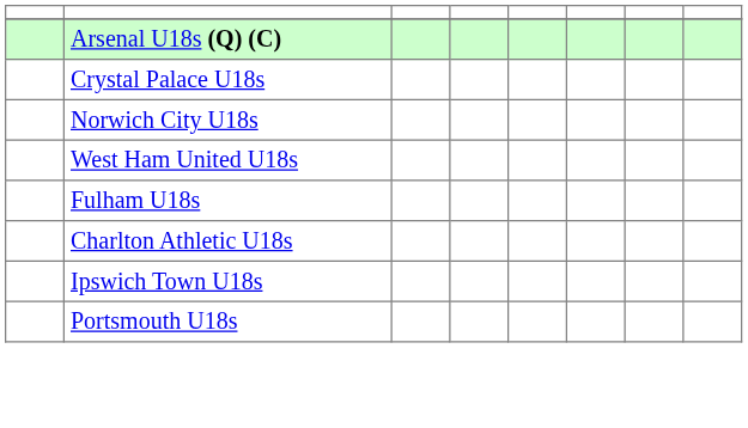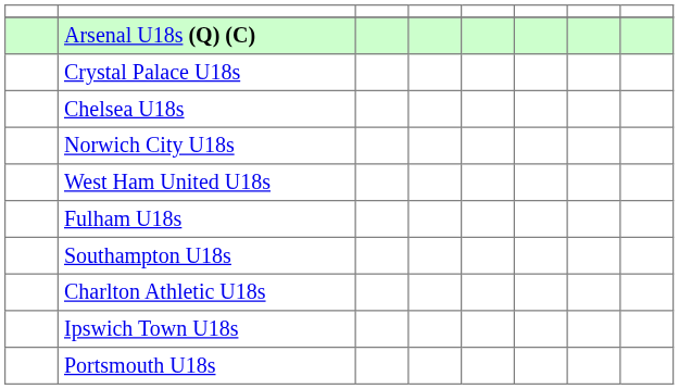 <table class="toccolours" border="1" cellpadding="4" cellspacing="0" style="border-collapse: collapse; margin:0;">
 <tr>
 <th width=30></th>
 <th width=210></th>
 <th width=30></th>
 <th width=30></th>
 <th width=30></th>
 <th width=30></th>
 <th width=30></th>
 <th width=30></th>
 </tr>
 <tr>
 </tr>
 <tr bgcolor=#ccffcc>
 <td></td>
 <td><a href='#'>Arsenal U18s</a>  <strong>(Q)</strong> <strong>(C)</strong></td>
 <td></td>
 <td></td>
 <td></td>
 <td></td>
 <td></td>
 <td></td>
 </tr>
 <tr>
 <td></td>
 <td><a href='#'>Crystal Palace U18s</a></td>
+<td></td>
+<td></td>
+<td></td>
+<td></td>
+<td></td>
+<td></td>
+</tr>
+<tr>
+<td></td>
+<td><a href='#'>Chelsea U18s</a></td>
 <td></td>
 <td></td>
 <td></td>
 <td></td>
 <td></td>
 <td></td>
 </tr>
 <tr>
 <td></td>
 <td><a href='#'>Norwich City U18s</a></td>
 <td></td>
 <td></td>
 <td></td>
 <td></td>
 <td></td>
 <td></td>
 </tr>
 <tr>
 <td></td>
 <td><a href='#'>West Ham United U18s</a></td>
 <td></td>
 <td></td>
 <td></td>
 <td></td>
 <td></td>
 <td></td>
 </tr>
 <tr>
 <td></td>
 <td><a href='#'>Fulham U18s</a></td>
 <td></td>
 <td></td>
 <td></td>
 <td></td>
 <td></td>
 <td></td>
 </tr>
 <tr>
 <td></td>
+<td><a href='#'>Southampton U18s</a></td>
+<td></td>
+<td></td>
+<td></td>
+<td></td>
+<td></td>
+<td></td>
+</tr>
+<tr>
+<td></td>
 <td><a href='#'>Charlton Athletic U18s</a></td>
 <td></td>
 <td></td>
 <td></td>
 <td></td>
 <td></td>
 <td></td>
 </tr>
 <tr>
 <td></td>
 <td><a href='#'>Ipswich Town U18s</a></td>
 <td></td>
 <td></td>
 <td></td>
 <td></td>
 <td></td>
 <td></td>
 </tr>
 <tr>
 <td></td>
 <td><a href='#'>Portsmouth U18s</a></td>
 <td></td>
 <td></td>
 <td></td>
 <td></td>
 <td></td>
 <td></td>
 </tr>
 </table>
